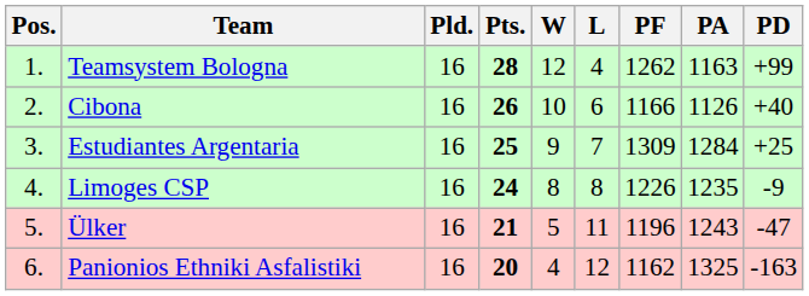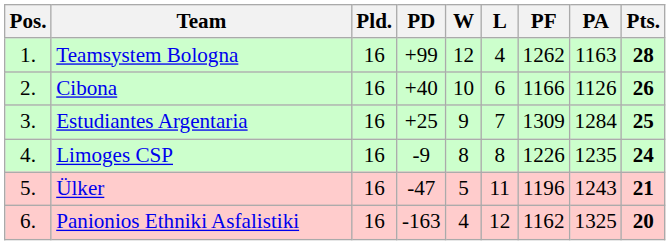 <table class="wikitable" style="text-align:center">
 <tr>
 <th width=15>Pos.</th>
 <th width=220>Team</th>
 <th width=20>Pld.</th>
-<th width=20>Pts.</th>
+<th width=20>PD</th>
 <th width=20>W</th>
 <th width=20>L</th>
 <th width=20>PF</th>
 <th width=20>PA</th>
-<th width=20>PD</th>
+<th width=20>Pts.</th>
 </tr>
 <tr style="background: #ccffcc;">
 <td>1.</td>
 <td align=left> <a href='#'>Teamsystem Bologna</a></td>
 <td>16</td>
-<td><strong>28</strong></td>
+<td>+99</td>
 <td>12</td>
 <td>4</td>
 <td>1262</td>
 <td>1163</td>
-<td>+99</td>
+<td><strong>28</strong></td>
 </tr>
 <tr style="background: #ccffcc;">
 <td>2.</td>
 <td align=left> <a href='#'>Cibona</a></td>
 <td>16</td>
-<td><strong>26</strong></td>
+<td>+40</td>
 <td>10</td>
 <td>6</td>
 <td>1166</td>
 <td>1126</td>
-<td>+40</td>
+<td><strong>26</strong></td>
 </tr>
 <tr style="background: #ccffcc;">
 <td>3.</td>
 <td align=left> <a href='#'>Estudiantes Argentaria</a></td>
 <td>16</td>
-<td><strong>25</strong></td>
+<td>+25</td>
 <td>9</td>
 <td>7</td>
 <td>1309</td>
 <td>1284</td>
-<td>+25</td>
+<td><strong>25</strong></td>
 </tr>
 <tr bgcolor="#ccffcc">
 <td>4.</td>
 <td align=left> <a href='#'>Limoges CSP</a></td>
 <td>16</td>
-<td><strong>24</strong></td>
+<td>-9</td>
 <td>8</td>
 <td>8</td>
 <td>1226</td>
 <td>1235</td>
-<td>-9</td>
+<td><strong>24</strong></td>
 </tr>
 <tr style="background: #ffcccc;">
 <td>5.</td>
 <td align=left> <a href='#'>Ülker</a></td>
 <td>16</td>
-<td><strong>21</strong></td>
+<td>-47</td>
 <td>5</td>
 <td>11</td>
 <td>1196</td>
 <td>1243</td>
-<td>-47</td>
+<td><strong>21</strong></td>
 </tr>
 <tr style="background: #ffcccc;">
 <td>6.</td>
 <td align=left> <a href='#'>Panionios Ethniki Asfalistiki</a></td>
 <td>16</td>
-<td><strong>20</strong></td>
+<td>-163</td>
 <td>4</td>
 <td>12</td>
 <td>1162</td>
 <td>1325</td>
-<td>-163</td>
+<td><strong>20</strong></td>
 </tr>
 </table>
